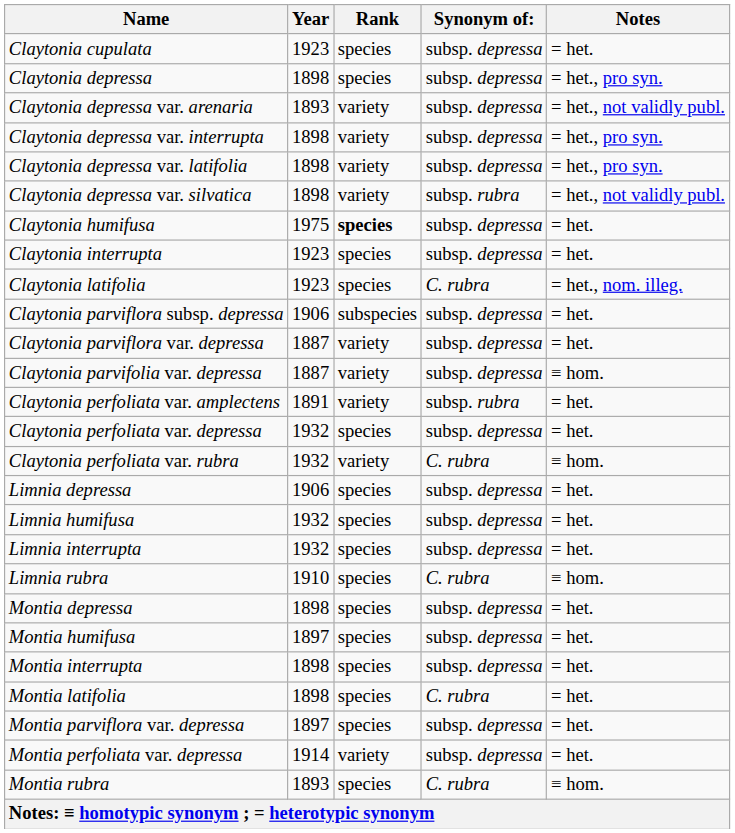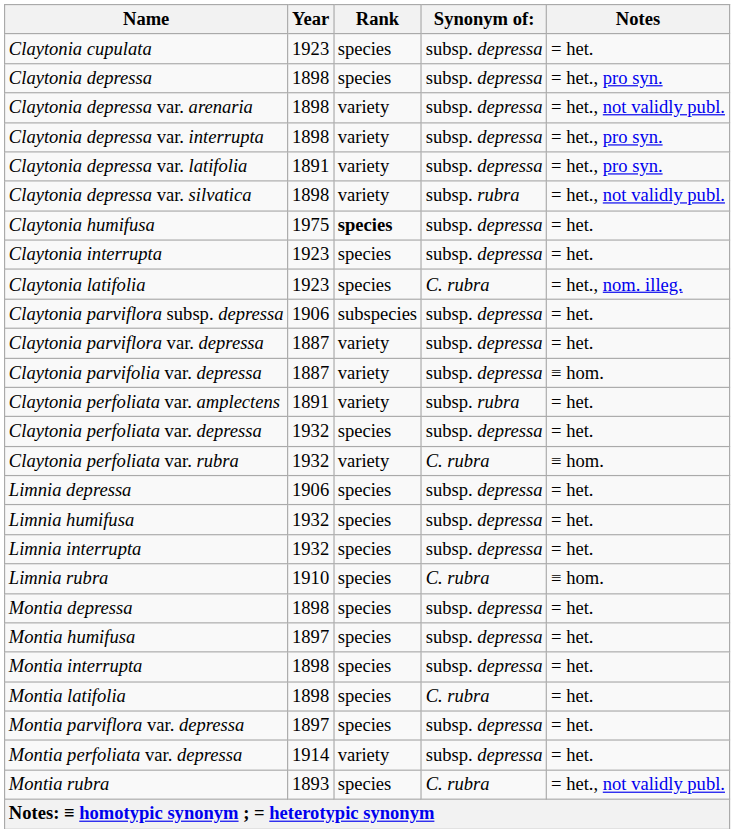 <table class="wikitable sortable mw-collapsible mw-collapsed" id="Synonyms">
 <tr>
 <th>Name</th>
 <th>Year</th>
 <th>Rank</th>
 <th>Synonym of:</th>
 <th>Notes</th>
 </tr>
 <tr>
 <td><em>Claytonia cupulata</em> </td>
 <td>1923</td>
 <td data-sort-value=A>species</td>
 <td>subsp. <em>depressa</em></td>
 <td data-sort-value=B>= het.</td>
 </tr>
 <tr>
 <td><em>Claytonia depressa</em> </td>
 <td>1898</td>
 <td data-sort-value=A>species</td>
 <td>subsp. <em>depressa</em></td>
 <td data-sort-value=B>= het., <a href='#'>pro syn.</a></td>
 </tr>
 <tr>
 <td><em>Claytonia depressa</em> var. <em>arenaria</em> </td>
-<td>1893</td>
+<td>1898</td>
 <td data-sort-value=D>variety</td>
 <td>subsp. <em>depressa</em></td>
 <td data-sort-value=B>= het., <a href='#'>not validly publ.</a></td>
 </tr>
 <tr>
 <td><em>Claytonia depressa</em> var. <em>interrupta</em> </td>
 <td>1898</td>
 <td data-sort-value=D>variety</td>
 <td>subsp. <em>depressa</em></td>
 <td data-sort-value=B>= het., <a href='#'>pro syn.</a></td>
 </tr>
 <tr>
 <td><em>Claytonia depressa</em> var. <em>latifolia</em> </td>
-<td>1898</td>
+<td>1891</td>
 <td data-sort-value=D>variety</td>
 <td>subsp. <em>depressa</em></td>
 <td data-sort-value=B>= het., <a href='#'>pro syn.</a></td>
 </tr>
 <tr>
 <td><em>Claytonia depressa</em> var. <em>silvatica</em> </td>
 <td>1898</td>
 <td data-sort-value=D>variety</td>
 <td>subsp. <em>rubra</em></td>
 <td data-sort-value=B>= het., <a href='#'>not validly publ.</a></td>
 </tr>
 <tr>
 <td><em>Claytonia humifusa</em> </td>
 <td>1975</td>
 <td data-sort-value=A><strong>species</strong></td>
 <td>subsp. <em>depressa</em></td>
 <td data-sort-value=B>= het.</td>
 </tr>
 <tr>
 <td><em>Claytonia interrupta</em> </td>
 <td>1923</td>
 <td data-sort-value=A>species</td>
 <td>subsp. <em>depressa</em></td>
 <td data-sort-value=B>= het.</td>
 </tr>
 <tr>
 <td><em>Claytonia latifolia</em> </td>
 <td>1923</td>
 <td data-sort-value=A>species</td>
 <td><em>C. rubra</em></td>
 <td data-sort-value=B>= het., <a href='#'>nom. illeg.</a></td>
 </tr>
 <tr>
 <td><em>Claytonia parviflora</em> subsp. <em>depressa</em> </td>
 <td>1906</td>
 <td data-sort-value=B>subspecies</td>
 <td>subsp. <em>depressa</em></td>
 <td data-sort-value=B>= het.</td>
 </tr>
 <tr>
 <td><em>Claytonia parviflora</em> var. <em>depressa</em> </td>
 <td>1887</td>
 <td data-sort-value=D>variety</td>
 <td>subsp. <em>depressa</em></td>
 <td data-sort-value=B>= het.</td>
 </tr>
 <tr>
 <td><em>Claytonia parvifolia</em> var. <em>depressa</em> </td>
 <td>1887</td>
 <td data-sort-value=D>variety</td>
 <td>subsp. <em>depressa</em></td>
 <td data-sort-value=A>≡ hom.</td>
 </tr>
 <tr>
 <td><em>Claytonia perfoliata</em> var. <em>amplectens</em> </td>
 <td>1891</td>
 <td data-sort-value=D>variety</td>
 <td>subsp. <em>rubra</em></td>
 <td data-sort-value=B>= het.</td>
 </tr>
 <tr>
 <td><em>Claytonia perfoliata</em> var. <em>depressa</em> </td>
 <td>1932</td>
 <td data-sort-value=A>species</td>
 <td>subsp. <em>depressa</em></td>
 <td data-sort-value=B>= het.</td>
 </tr>
 <tr>
 <td><em>Claytonia perfoliata</em> var. <em>rubra</em> </td>
 <td>1932</td>
 <td data-sort-value=D>variety</td>
 <td><em>C. rubra</em></td>
 <td data-sort-value=A>≡ hom.</td>
 </tr>
 <tr>
 <td><em>Limnia depressa</em> </td>
 <td>1906</td>
 <td data-sort-value=A>species</td>
 <td>subsp. <em>depressa</em></td>
 <td data-sort-value=B>= het.</td>
 </tr>
 <tr>
 <td><em>Limnia humifusa</em> </td>
 <td>1932</td>
 <td data-sort-value=A>species</td>
 <td>subsp. <em>depressa</em></td>
 <td data-sort-value=B>= het.</td>
 </tr>
 <tr>
 <td><em>Limnia interrupta</em> </td>
 <td>1932</td>
 <td data-sort-value=A>species</td>
 <td>subsp. <em>depressa</em></td>
 <td data-sort-value=B>= het.</td>
 </tr>
 <tr>
 <td><em>Limnia rubra</em> </td>
 <td>1910</td>
 <td data-sort-value=A>species</td>
 <td><em>C. rubra</em></td>
 <td data-sort-value=A>≡ hom.</td>
 </tr>
 <tr>
 <td><em>Montia depressa</em> </td>
 <td>1898</td>
 <td data-sort-value=A>species</td>
 <td>subsp. <em>depressa</em></td>
 <td data-sort-value=B>= het.</td>
 </tr>
 <tr>
 <td><em>Montia humifusa</em> </td>
 <td>1897</td>
 <td data-sort-value=A>species</td>
 <td>subsp. <em>depressa</em></td>
 <td data-sort-value=B>= het.</td>
 </tr>
 <tr>
 <td><em>Montia interrupta</em> </td>
 <td>1898</td>
 <td data-sort-value=A>species</td>
 <td>subsp. <em>depressa</em></td>
 <td data-sort-value=B>= het.</td>
 </tr>
 <tr>
 <td><em>Montia latifolia</em> </td>
 <td>1898</td>
 <td data-sort-value=A>species</td>
 <td><em>C. rubra</em></td>
 <td data-sort-value=B>= het.</td>
 </tr>
 <tr>
 <td><em>Montia parviflora</em> var. <em>depressa</em> </td>
 <td>1897</td>
 <td data-sort-value=A>species</td>
 <td>subsp. <em>depressa</em></td>
 <td data-sort-value=B>= het.</td>
 </tr>
 <tr>
 <td><em>Montia perfoliata</em> var. <em>depressa</em> </td>
 <td>1914</td>
 <td data-sort-value=D>variety</td>
 <td>subsp. <em>depressa</em></td>
 <td data-sort-value=B>= het.</td>
 </tr>
 <tr>
 <td><em>Montia rubra</em> </td>
 <td>1893</td>
 <td data-sort-value=A>species</td>
 <td><em>C. rubra</em></td>
-<td data-sort-value=A>≡ hom.</td>
+<td data-sort-value=B>= het., <a href='#'>not validly publ.</a></td>
 </tr>
 <tr>
 <th colspan=5 style="text-align: left;">Notes: ≡ <a href='#'>homotypic synonym</a> ; = <a href='#'>heterotypic synonym</a></th>
 </tr>
 </table>
